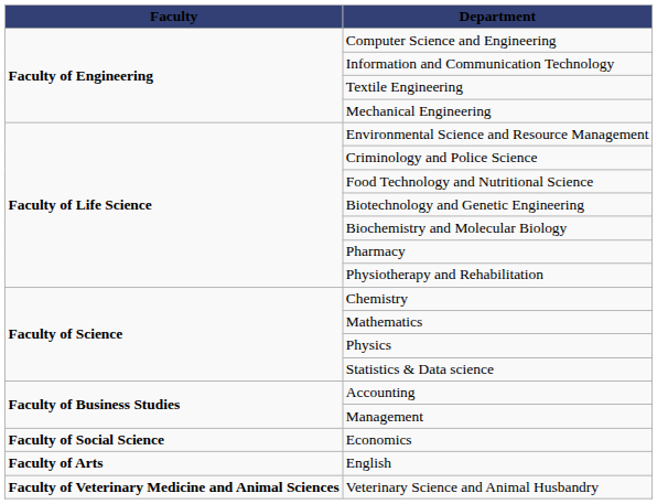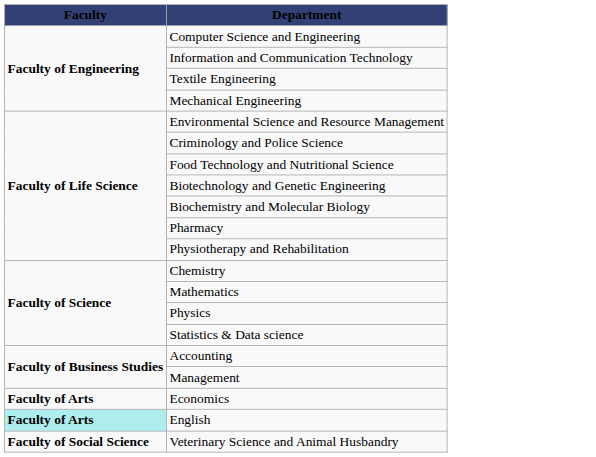 <table class = "wikitable">
 <tr>
 <th style='background: #334075'><span>Faculty</span></th>
 <th style='background: #334075'><span>Department</span></th>
 </tr>
 <tr>
 <td rowspan=4><strong>Faculty of Engineering</strong></td>
 <td>Computer Science and Engineering</td>
 </tr>
 <tr>
 <td>Information and Communication Technology</td>
 </tr>
 <tr>
 <td>Textile Engineering</td>
 </tr>
 <tr>
 <td>Mechanical Engineering</td>
 </tr>
 <tr>
 <td rowspan=7><strong>Faculty of Life Science</strong></td>
 <td>Environmental Science and Resource Management</td>
 </tr>
 <tr>
 <td>Criminology and Police Science</td>
 </tr>
 <tr>
 <td>Food Technology and Nutritional Science</td>
 </tr>
 <tr>
 <td>Biotechnology and Genetic Engineering</td>
 </tr>
 <tr>
 <td>Biochemistry and Molecular Biology</td>
 </tr>
 <tr>
 <td>Pharmacy</td>
 </tr>
 <tr>
 <td>Physiotherapy and Rehabilitation</td>
 </tr>
 <tr>
 <td rowspan=4><strong>Faculty of Science</strong></td>
 <td>Chemistry</td>
 </tr>
 <tr>
 <td>Mathematics</td>
 </tr>
 <tr>
 <td>Physics</td>
 </tr>
 <tr>
 <td>Statistics & Data science</td>
 </tr>
 <tr>
 <td rowspan=2><strong>Faculty of Business Studies</strong></td>
 <td>Accounting</td>
 </tr>
 <tr>
 <td>Management</td>
 </tr>
 <tr>
-<td><strong>Faculty of Social Science</strong></td>
+<td><strong>Faculty of Arts </strong></td>
 <td>Economics</td>
 </tr>
 <tr>
-<td><strong>Faculty of Arts </strong></td>
+<td style="background: paleturquoise;"><strong>Faculty of Arts </strong></td>
 <td>English</td>
 </tr>
 <tr>
-<td><strong>Faculty of Veterinary Medicine and Animal Sciences </strong></td>
+<td><strong>Faculty of Social Science</strong></td>
 <td>Veterinary Science and Animal Husbandry</td>
 </tr>
 </table>
